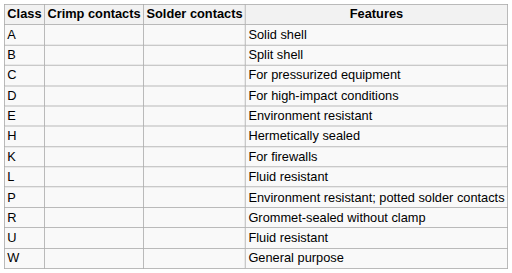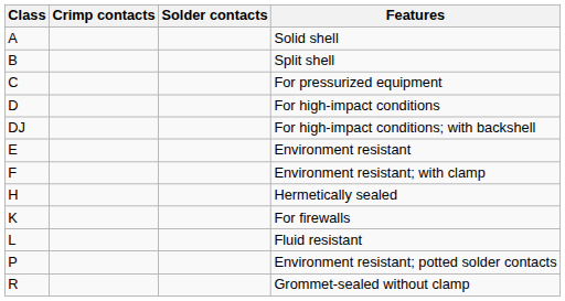 <table class="wikitable sortable">
 <tr>
 <th>Class</th>
 <th>Crimp contacts</th>
 <th>Solder contacts</th>
 <th>Features</th>
 </tr>
 <tr>
 <td>A</td>
 <td></td>
 <td></td>
 <td>Solid shell</td>
 </tr>
 <tr>
 <td>B</td>
 <td></td>
 <td></td>
 <td>Split shell</td>
 </tr>
 <tr>
 <td>C</td>
 <td></td>
 <td></td>
 <td>For pressurized equipment</td>
 </tr>
 <tr>
 <td>D</td>
 <td></td>
 <td></td>
 <td>For high-impact conditions</td>
 </tr>
 <tr>
+<td>DJ</td>
+<td></td>
+<td></td>
+<td>For high-impact conditions; with backshell</td>
+</tr>
+<tr>
 <td>E</td>
 <td></td>
 <td></td>
 <td>Environment resistant</td>
+</tr>
+<tr>
+<td>F</td>
+<td></td>
+<td></td>
+<td>Environment resistant; with clamp</td>
 </tr>
 <tr>
 <td>H</td>
 <td></td>
 <td></td>
 <td>Hermetically sealed</td>
 </tr>
 <tr>
 <td>K</td>
 <td></td>
 <td></td>
 <td>For firewalls</td>
 </tr>
 <tr>
 <td>L</td>
 <td></td>
 <td></td>
 <td>Fluid resistant</td>
 </tr>
 <tr>
 <td>P</td>
 <td></td>
 <td></td>
 <td>Environment resistant; potted solder contacts</td>
 </tr>
 <tr>
 <td>R</td>
 <td></td>
 <td></td>
 <td>Grommet-sealed without clamp</td>
 </tr>
-<tr>
-<td>U</td>
-<td></td>
-<td></td>
-<td>Fluid resistant</td>
-</tr>
-<tr>
-<td>W</td>
-<td></td>
-<td></td>
-<td>General purpose</td>
-</tr>
 </table>
